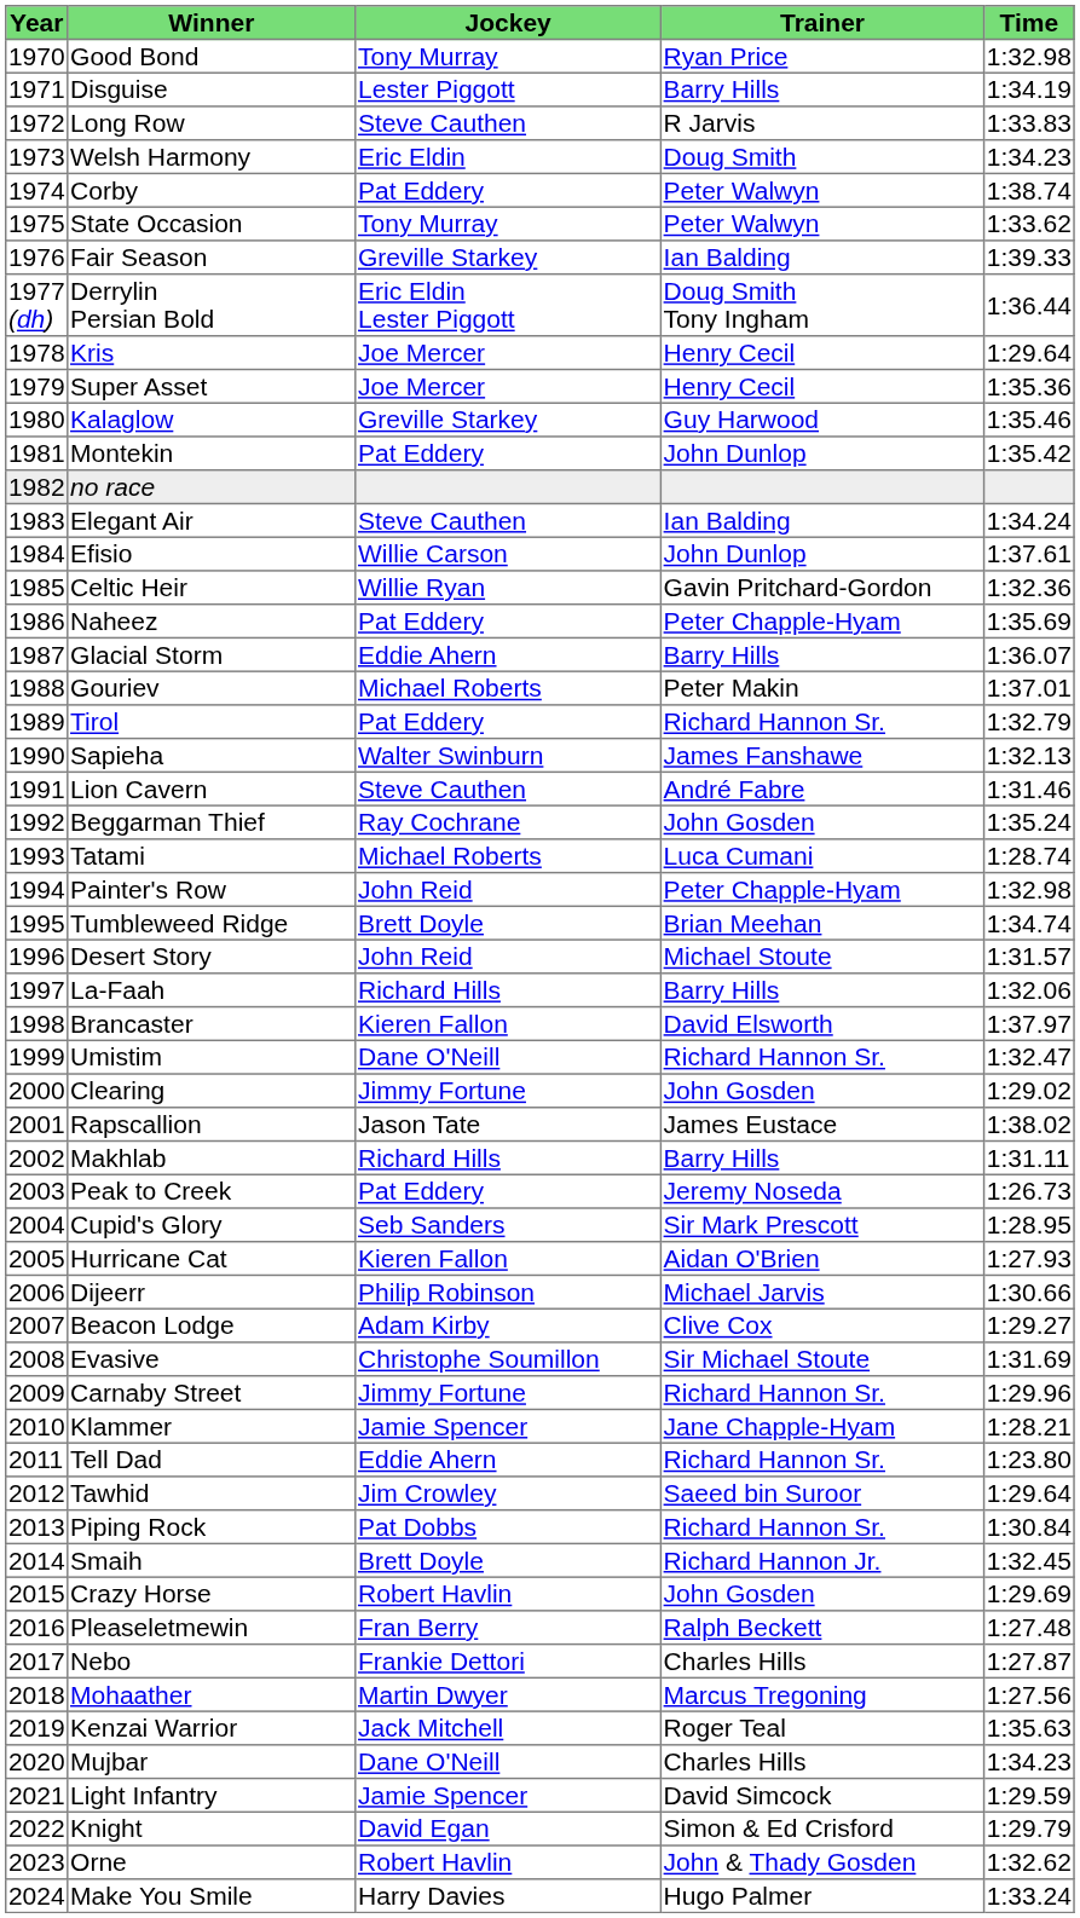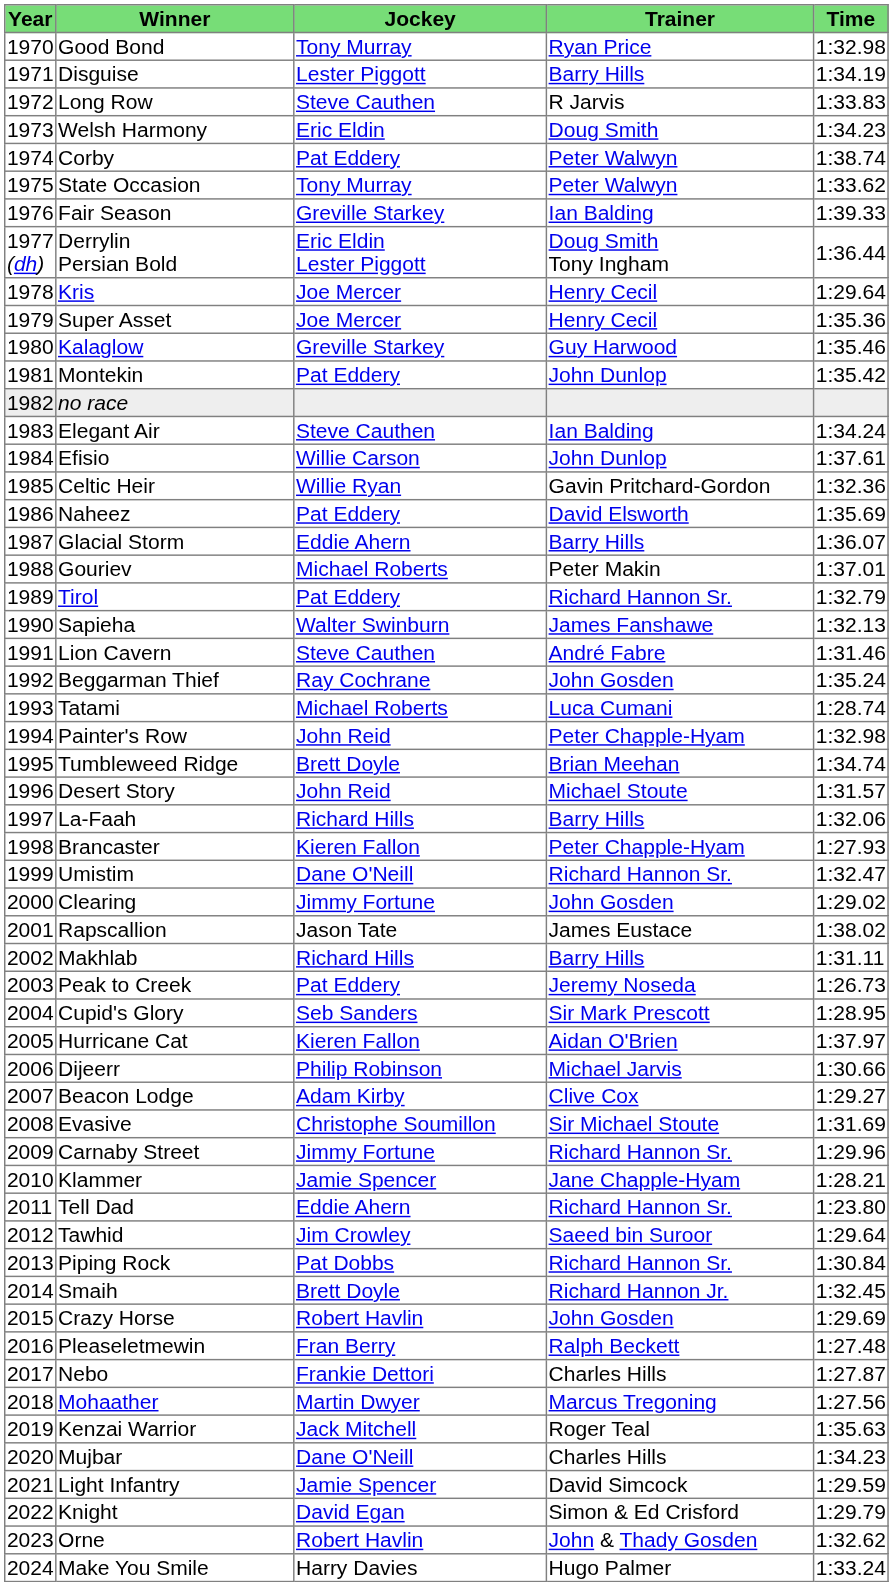 <table class = "sortable" | border="1" style="border-collapse: collapse; font-size:90%">
 <tr bgcolor="#77dd77" align="center">
 <th>Year</th>
 <th>Winner</th>
 <th>Jockey</th>
 <th>Trainer</th>
 <th>Time</th>
 </tr>
 <tr>
 <td>1970</td>
 <td width=160px>Good Bond</td>
 <td width=170px><a href='#'>Tony Murray</a></td>
 <td width=180px><a href='#'>Ryan Price</a></td>
 <td>1:32.98</td>
 </tr>
 <tr>
 <td>1971</td>
 <td>Disguise</td>
 <td><a href='#'>Lester Piggott</a></td>
 <td><a href='#'>Barry Hills</a></td>
 <td>1:34.19</td>
 </tr>
 <tr>
 <td>1972</td>
 <td>Long Row</td>
 <td><a href='#'>Steve Cauthen</a></td>
 <td>R Jarvis</td>
 <td>1:33.83</td>
 </tr>
 <tr>
 <td>1973</td>
 <td>Welsh Harmony</td>
 <td><a href='#'>Eric Eldin</a></td>
 <td><a href='#'>Doug Smith</a></td>
 <td>1:34.23</td>
 </tr>
 <tr>
 <td>1974</td>
 <td>Corby</td>
 <td><a href='#'>Pat Eddery</a></td>
 <td><a href='#'>Peter Walwyn</a></td>
 <td>1:38.74</td>
 </tr>
 <tr>
 <td>1975</td>
 <td>State Occasion</td>
 <td width=170px><a href='#'>Tony Murray</a></td>
 <td><a href='#'>Peter Walwyn</a></td>
 <td>1:33.62</td>
 </tr>
 <tr>
 <td>1976</td>
 <td>Fair Season</td>
 <td><a href='#'>Greville Starkey</a></td>
 <td><a href='#'>Ian Balding</a></td>
 <td>1:39.33</td>
 </tr>
 <tr>
 <td>1977<br><em>(<a href='#'>dh</a>)</em></td>
 <td>Derrylin<br>Persian Bold</td>
 <td><a href='#'>Eric Eldin</a><br><a href='#'>Lester Piggott</a></td>
 <td><a href='#'>Doug Smith</a><br>Tony Ingham</td>
 <td>1:36.44</td>
 </tr>
 <tr>
 <td>1978</td>
 <td><a href='#'>Kris</a></td>
 <td><a href='#'>Joe Mercer</a></td>
 <td><a href='#'>Henry Cecil</a></td>
 <td>1:29.64</td>
 </tr>
 <tr>
 <td>1979</td>
 <td>Super Asset</td>
 <td><a href='#'>Joe Mercer</a></td>
 <td><a href='#'>Henry Cecil</a></td>
 <td>1:35.36</td>
 </tr>
 <tr>
 <td>1980</td>
 <td><a href='#'>Kalaglow</a></td>
 <td><a href='#'>Greville Starkey</a></td>
 <td><a href='#'>Guy Harwood</a></td>
 <td>1:35.46</td>
 </tr>
 <tr>
 <td>1981</td>
 <td>Montekin</td>
 <td><a href='#'>Pat Eddery</a></td>
 <td><a href='#'>John Dunlop</a></td>
 <td>1:35.42</td>
 </tr>
 <tr bgcolor="#eeeeee">
 <td>1982</td>
 <td><em>no race</em> </td>
 <td></td>
 <td></td>
 <td></td>
 </tr>
 <tr>
 <td>1983</td>
 <td>Elegant Air</td>
 <td><a href='#'>Steve Cauthen</a></td>
 <td><a href='#'>Ian Balding</a></td>
 <td>1:34.24</td>
 </tr>
 <tr>
 <td>1984</td>
 <td>Efisio</td>
 <td><a href='#'>Willie Carson</a></td>
 <td><a href='#'>John Dunlop</a></td>
 <td>1:37.61</td>
 </tr>
 <tr>
 <td>1985</td>
 <td>Celtic Heir</td>
 <td><a href='#'>Willie Ryan</a></td>
 <td>Gavin Pritchard-Gordon</td>
 <td>1:32.36</td>
 </tr>
 <tr>
 <td>1986</td>
 <td>Naheez</td>
 <td><a href='#'>Pat Eddery</a></td>
-<td><a href='#'>Peter Chapple-Hyam</a></td>
+<td><a href='#'>David Elsworth</a></td>
 <td>1:35.69</td>
 </tr>
 <tr>
 <td>1987</td>
 <td>Glacial Storm</td>
 <td><a href='#'>Eddie Ahern</a></td>
 <td><a href='#'>Barry Hills</a></td>
 <td>1:36.07</td>
 </tr>
 <tr>
 <td>1988</td>
 <td>Gouriev</td>
 <td><a href='#'>Michael Roberts</a></td>
 <td>Peter Makin</td>
 <td>1:37.01</td>
 </tr>
 <tr>
 <td>1989</td>
 <td><a href='#'>Tirol</a></td>
 <td><a href='#'>Pat Eddery</a></td>
 <td><a href='#'>Richard Hannon Sr.</a></td>
 <td>1:32.79</td>
 </tr>
 <tr>
 <td>1990</td>
 <td>Sapieha</td>
 <td><a href='#'>Walter Swinburn</a></td>
 <td><a href='#'>James Fanshawe</a></td>
 <td>1:32.13</td>
 </tr>
 <tr>
 <td>1991</td>
 <td>Lion Cavern</td>
 <td><a href='#'>Steve Cauthen</a></td>
 <td><a href='#'>André Fabre</a></td>
 <td>1:31.46</td>
 </tr>
 <tr>
 <td>1992</td>
 <td>Beggarman Thief</td>
 <td><a href='#'>Ray Cochrane</a></td>
 <td><a href='#'>John Gosden</a></td>
 <td>1:35.24</td>
 </tr>
 <tr>
 <td>1993</td>
 <td>Tatami</td>
 <td><a href='#'>Michael Roberts</a></td>
 <td><a href='#'>Luca Cumani</a></td>
 <td>1:28.74</td>
 </tr>
 <tr>
 <td>1994</td>
 <td>Painter's Row</td>
 <td><a href='#'>John Reid</a></td>
 <td><a href='#'>Peter Chapple-Hyam</a></td>
 <td>1:32.98</td>
 </tr>
 <tr>
 <td>1995</td>
 <td>Tumbleweed Ridge</td>
 <td><a href='#'>Brett Doyle</a></td>
 <td><a href='#'>Brian Meehan</a></td>
 <td>1:34.74</td>
 </tr>
 <tr>
 <td>1996</td>
 <td>Desert Story</td>
 <td><a href='#'>John Reid</a></td>
 <td><a href='#'>Michael Stoute</a></td>
 <td>1:31.57</td>
 </tr>
 <tr>
 <td>1997</td>
 <td>La-Faah</td>
 <td><a href='#'>Richard Hills</a></td>
 <td><a href='#'>Barry Hills</a></td>
 <td>1:32.06</td>
 </tr>
 <tr>
 <td>1998</td>
 <td>Brancaster</td>
 <td><a href='#'>Kieren Fallon</a></td>
-<td><a href='#'>David Elsworth</a></td>
-<td>1:37.97</td>
+<td><a href='#'>Peter Chapple-Hyam</a></td>
+<td>1:27.93</td>
 </tr>
 <tr>
 <td>1999</td>
 <td>Umistim</td>
 <td><a href='#'>Dane O'Neill</a></td>
 <td><a href='#'>Richard Hannon Sr.</a></td>
 <td>1:32.47</td>
 </tr>
 <tr>
 <td>2000</td>
 <td>Clearing</td>
 <td><a href='#'>Jimmy Fortune</a></td>
 <td><a href='#'>John Gosden</a></td>
 <td>1:29.02</td>
 </tr>
 <tr>
 <td>2001</td>
 <td>Rapscallion</td>
 <td>Jason Tate</td>
 <td>James Eustace</td>
 <td>1:38.02</td>
 </tr>
 <tr>
 <td>2002</td>
 <td>Makhlab</td>
 <td><a href='#'>Richard Hills</a></td>
 <td><a href='#'>Barry Hills</a></td>
 <td>1:31.11</td>
 </tr>
 <tr>
 <td>2003</td>
 <td>Peak to Creek</td>
 <td><a href='#'>Pat Eddery</a></td>
 <td><a href='#'>Jeremy Noseda</a></td>
 <td>1:26.73</td>
 </tr>
 <tr>
 <td>2004</td>
 <td>Cupid's Glory</td>
 <td><a href='#'>Seb Sanders</a></td>
 <td><a href='#'>Sir Mark Prescott</a></td>
 <td>1:28.95</td>
 </tr>
 <tr>
 <td>2005</td>
 <td>Hurricane Cat</td>
 <td><a href='#'>Kieren Fallon</a></td>
 <td><a href='#'>Aidan O'Brien</a></td>
-<td>1:27.93</td>
+<td>1:37.97</td>
 </tr>
 <tr>
 <td>2006</td>
 <td>Dijeerr</td>
 <td><a href='#'>Philip Robinson</a></td>
 <td><a href='#'>Michael Jarvis</a></td>
 <td>1:30.66</td>
 </tr>
 <tr>
 <td>2007</td>
 <td>Beacon Lodge</td>
 <td><a href='#'>Adam Kirby</a></td>
 <td><a href='#'>Clive Cox</a></td>
 <td>1:29.27</td>
 </tr>
 <tr>
 <td>2008</td>
 <td>Evasive</td>
 <td><a href='#'>Christophe Soumillon</a></td>
 <td><a href='#'>Sir Michael Stoute</a></td>
 <td>1:31.69</td>
 </tr>
 <tr>
 <td>2009</td>
 <td>Carnaby Street</td>
 <td><a href='#'>Jimmy Fortune</a></td>
 <td><a href='#'>Richard Hannon Sr.</a></td>
 <td>1:29.96</td>
 </tr>
 <tr>
 <td>2010</td>
 <td>Klammer</td>
 <td><a href='#'>Jamie Spencer</a></td>
 <td><a href='#'>Jane Chapple-Hyam</a></td>
 <td>1:28.21</td>
 </tr>
 <tr>
 <td>2011</td>
 <td>Tell Dad</td>
 <td><a href='#'>Eddie Ahern</a></td>
 <td><a href='#'>Richard Hannon Sr.</a></td>
 <td>1:23.80</td>
 </tr>
 <tr>
 <td>2012</td>
 <td>Tawhid</td>
 <td><a href='#'>Jim Crowley</a></td>
 <td><a href='#'>Saeed bin Suroor</a></td>
 <td>1:29.64</td>
 </tr>
 <tr>
 <td>2013</td>
 <td>Piping Rock</td>
 <td><a href='#'>Pat Dobbs</a></td>
 <td><a href='#'>Richard Hannon Sr.</a></td>
 <td>1:30.84</td>
 </tr>
 <tr>
 <td>2014</td>
 <td>Smaih</td>
 <td><a href='#'>Brett Doyle</a></td>
 <td><a href='#'>Richard Hannon Jr.</a></td>
 <td>1:32.45</td>
 </tr>
 <tr>
 <td>2015</td>
 <td>Crazy Horse</td>
 <td><a href='#'>Robert Havlin</a></td>
 <td><a href='#'>John Gosden</a></td>
 <td>1:29.69</td>
 </tr>
 <tr>
 <td>2016</td>
 <td>Pleaseletmewin</td>
 <td><a href='#'>Fran Berry</a></td>
 <td><a href='#'>Ralph Beckett</a></td>
 <td>1:27.48</td>
 </tr>
 <tr>
 <td>2017</td>
 <td>Nebo</td>
 <td><a href='#'>Frankie Dettori</a></td>
 <td>Charles Hills</td>
 <td>1:27.87</td>
 </tr>
 <tr>
 <td>2018</td>
 <td><a href='#'>Mohaather</a></td>
 <td><a href='#'>Martin Dwyer</a></td>
 <td><a href='#'>Marcus Tregoning</a></td>
 <td>1:27.56</td>
 </tr>
 <tr>
 <td>2019</td>
 <td>Kenzai Warrior</td>
 <td><a href='#'>Jack Mitchell</a></td>
 <td>Roger Teal</td>
 <td>1:35.63</td>
 </tr>
 <tr>
 <td>2020</td>
 <td>Mujbar</td>
 <td><a href='#'>Dane O'Neill</a></td>
 <td>Charles Hills</td>
 <td>1:34.23</td>
 </tr>
 <tr>
 <td>2021</td>
 <td>Light Infantry</td>
 <td><a href='#'>Jamie Spencer</a></td>
 <td>David Simcock</td>
 <td>1:29.59</td>
 </tr>
 <tr>
 <td>2022</td>
 <td>Knight</td>
 <td><a href='#'>David Egan</a></td>
 <td>Simon & Ed Crisford</td>
 <td>1:29.79</td>
 </tr>
 <tr>
 <td>2023</td>
 <td>Orne</td>
 <td><a href='#'>Robert Havlin</a></td>
 <td><a href='#'>John</a> & <a href='#'>Thady Gosden</a></td>
 <td>1:32.62</td>
 </tr>
 <tr>
 <td>2024</td>
 <td>Make You Smile</td>
 <td>Harry Davies</td>
 <td>Hugo Palmer</td>
 <td>1:33.24</td>
 </tr>
 </table>
